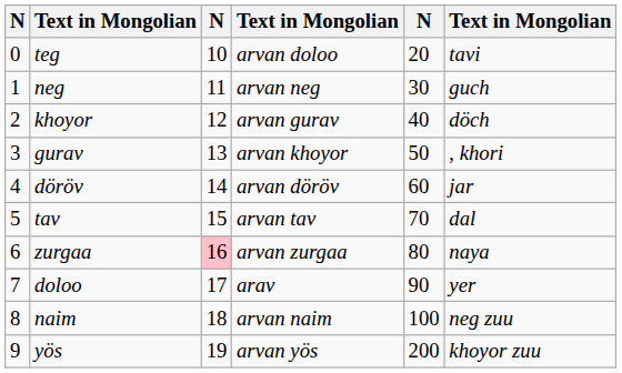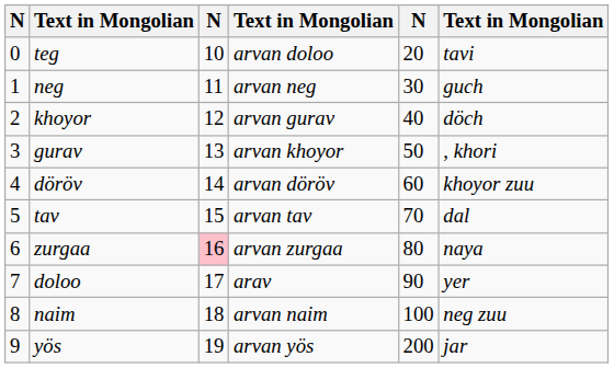 <table class="wikitable">
 <tr>
 <th>N</th>
 <th>Text in Mongolian</th>
 <th>N</th>
 <th>Text in Mongolian</th>
 <th>N</th>
 <th>Text in Mongolian</th>
 </tr>
 <tr>
 <td>0</td>
 <td> <em>teg</em></td>
 <td>10</td>
 <td> <em>arvan doloo</em></td>
 <td>20</td>
 <td> <em>tavi</em></td>
 </tr>
 <tr>
 <td>1</td>
 <td> <em>neg</em></td>
 <td>11</td>
 <td> <em>arvan neg</em></td>
 <td>30</td>
 <td> <em>guch</em></td>
 </tr>
 <tr>
 <td>2</td>
 <td> <em>khoyor</em></td>
 <td>12</td>
 <td> <em>arvan gurav</em></td>
 <td>40</td>
 <td> <em>döch</em></td>
 </tr>
 <tr>
 <td>3</td>
 <td> <em>gurav</em></td>
 <td>13</td>
 <td> <em>arvan khoyor</em></td>
 <td>50</td>
 <td>, <em>khori</em></td>
 </tr>
 <tr>
 <td>4</td>
 <td> <em>döröv</em></td>
 <td>14</td>
 <td> <em>arvan döröv</em></td>
 <td>60</td>
-<td> <em>jar</em></td>
+<td> <em>khoyor zuu</em></td>
 </tr>
 <tr>
 <td>5</td>
 <td> <em>tav</em></td>
 <td>15</td>
 <td> <em>arvan tav</em></td>
 <td>70</td>
 <td> <em>dal</em></td>
 </tr>
 <tr>
 <td>6</td>
 <td> <em>zurgaa</em></td>
 <td style="background: pink;">16</td>
 <td> <em>arvan zurgaa</em></td>
 <td>80</td>
 <td> <em>naya</em></td>
 </tr>
 <tr>
 <td>7</td>
 <td> <em>doloo</em></td>
 <td>17</td>
 <td> <em>arav</em></td>
 <td>90</td>
 <td> <em>yer</em></td>
 </tr>
 <tr>
 <td>8</td>
 <td> <em>naim</em></td>
 <td>18</td>
 <td> <em>arvan naim</em></td>
 <td>100</td>
 <td> <em>neg zuu</em></td>
 </tr>
 <tr>
 <td>9</td>
 <td> <em>yös</em></td>
 <td>19</td>
 <td> <em>arvan yös</em></td>
 <td>200</td>
-<td> <em>khoyor zuu</em></td>
+<td> <em>jar</em></td>
 </tr>
 </table>
